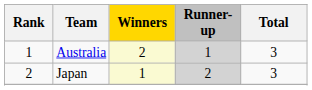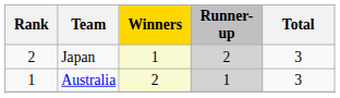 <table class="wikitable sortable" style=text-align:center; nowrap>
 <tr>
 <th width=50px>Rank</th>
 <th>Team</th>
 <td width=70px bgcolor=#FFD700><strong>Winners</strong></td>
 <td width=70px bgcolor=#C0C0C0><strong>Runner-up</strong></td>
 <th width=70px>Total</th>
 </tr>
 <tr>
+<td>2</td>
+<td align="left" nowrap=""> Japan</td>
+<td bgcolor=#FAFAD2>1</td>
+<td bgcolor=#D3D3D3>2</td>
+<td>3</td>
+</tr>
+<tr>
 <td>1</td>
 <td align="left" nowrap=""> <a href='#'>Australia</a></td>
 <td bgcolor=#FAFAD2>2</td>
 <td bgcolor=#D3D3D3>1</td>
 <td>3</td>
 </tr>
 <tr>
-<td>2</td>
-<td align="left" nowrap=""> Japan</td>
-<td bgcolor=#FAFAD2>1</td>
-<td bgcolor=#D3D3D3>2</td>
-<td>3</td>
-</tr>
-<tr>
 </tr>
 <tr>
 </tr>
 </table>
